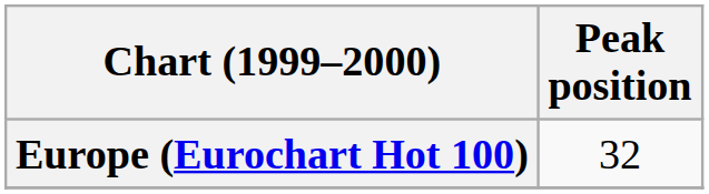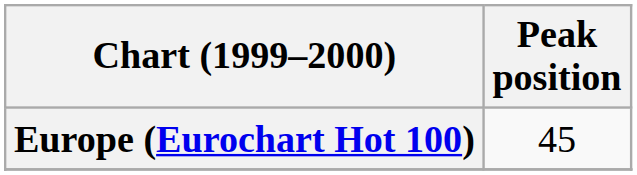 <table class="wikitable sortable plainrowheaders" style="text-align:center">
 <tr>
 <th>Chart (1999–2000)</th>
 <th>Peak<br>position</th>
 </tr>
 <tr>
 <th scope="row">Europe (<a href='#'>Eurochart Hot 100</a>)</th>
-<td>32</td>
+<td>45</td>
 </tr>
 <tr>
 </tr>
 <tr>
 </tr>
 <tr>
 </tr>
 <tr>
 </tr>
 <tr>
 </tr>
 <tr>
 </tr>
 <tr>
 </tr>
 <tr>
 </tr>
 <tr>
 </tr>
 </table>
